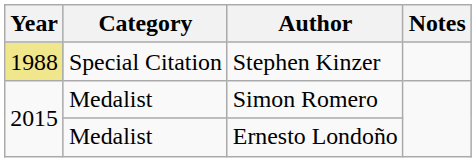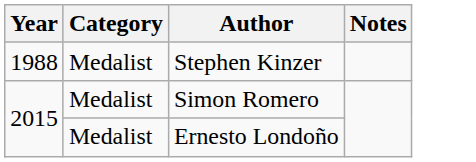 <table class="wikitable">
 <tr>
 <th>Year</th>
 <th>Category</th>
 <th>Author</th>
 <th>Notes</th>
 </tr>
 <tr>
-<td style="background: khaki;">1988</td>
-<td>Special Citation</td>
+<td>1988</td>
+<td>Medalist</td>
 <td>Stephen Kinzer</td>
 <td></td>
 </tr>
 <tr>
 <td rowspan="2">2015</td>
 <td>Medalist</td>
 <td>Simon Romero</td>
 <td rowspan="2"></td>
 </tr>
 <tr>
 <td>Medalist</td>
 <td>Ernesto Londoño</td>
 </tr>
 </table>
